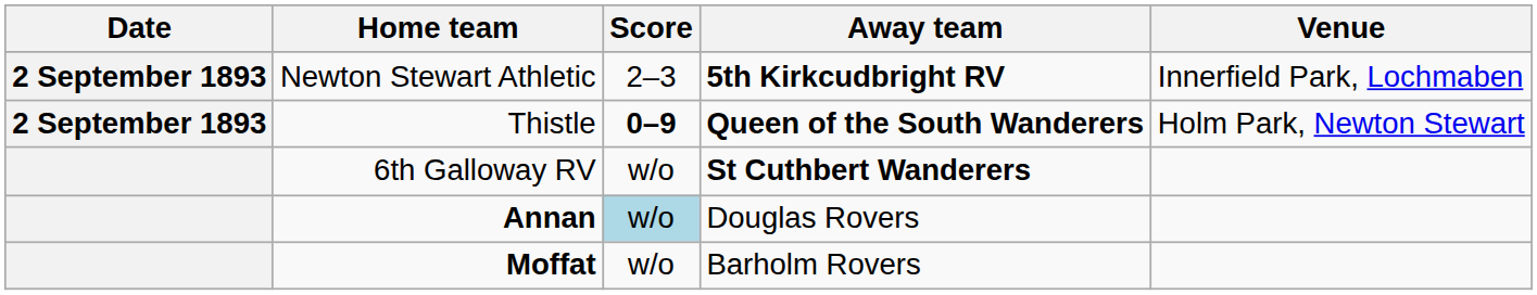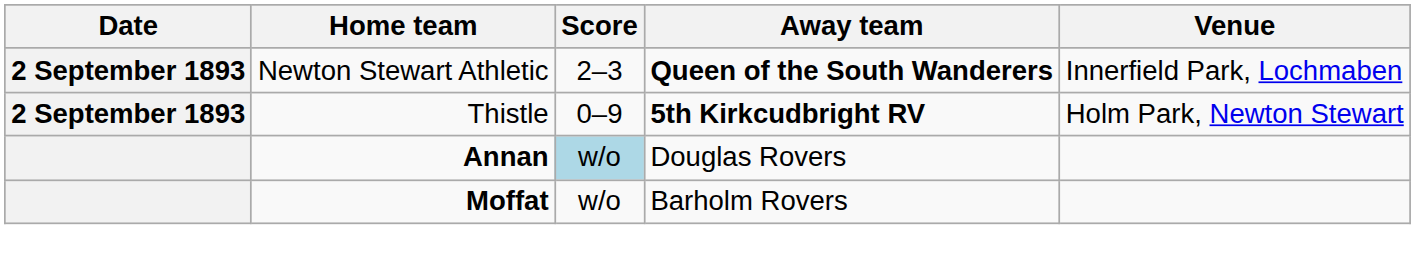 <table class="wikitable football-result-list" style="max-width: 80em; text-align: center">
 <tr>
 <th scope="col">Date</th>
 <th scope="col">Home team</th>
 <th scope="col">Score</th>
 <th scope="col">Away team</th>
 <th scope="col">Venue</th>
 </tr>
 <tr>
 <th scope="row">2 September 1893</th>
 <td align=right>Newton Stewart Athletic</td>
 <td>2–3</td>
-<td align=left><strong>5th Kirkcudbright RV</strong></td>
+<td align=left><strong>Queen of the South Wanderers</strong></td>
 <td align=left>Innerfield Park, <a href='#'>Lochmaben</a></td>
 </tr>
 <tr>
 <th scope="row">2 September 1893</th>
 <td align=right>Thistle</td>
-<td><strong>0–9</strong></td>
-<td align=left><strong>Queen of the South Wanderers</strong></td>
+<td>0–9</td>
+<td align=left><strong>5th Kirkcudbright RV</strong></td>
 <td align=left>Holm Park, <a href='#'>Newton Stewart</a></td>
-</tr>
-<tr>
-<th scope="row"></th>
-<td align=right>6th Galloway RV</td>
-<td>w/o</td>
-<td align=left><strong>St Cuthbert Wanderers</strong></td>
-<td></td>
 </tr>
 <tr>
 <th scope="row"></th>
 <td align=right><strong>Annan</strong></td>
 <td style="background: lightblue;">w/o</td>
 <td align=left>Douglas Rovers</td>
 <td></td>
 </tr>
 <tr>
 <th scope="row"></th>
 <td align=right><strong>Moffat</strong></td>
 <td>w/o</td>
 <td align=left>Barholm Rovers</td>
 <td></td>
 </tr>
 </table>
